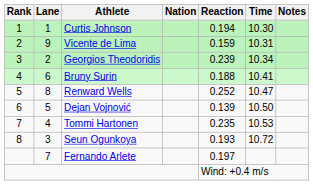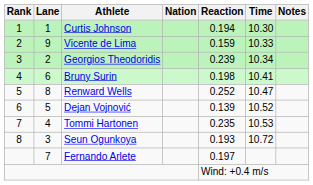 <table class="wikitable sortable" style="text-align:center">
 <tr>
 <th>Rank</th>
 <th>Lane</th>
 <th>Athlete</th>
 <th>Nation</th>
 <th>Reaction</th>
 <th>Time</th>
 <th>Notes</th>
 </tr>
 <tr bgcolor=bbf3bb>
 <td>1</td>
 <td>1</td>
 <td align="left"><a href='#'>Curtis Johnson</a></td>
 <td align="left"></td>
 <td align="center">0.194</td>
 <td>10.30</td>
 <td></td>
 </tr>
 <tr bgcolor=bbf3bb>
 <td>2</td>
 <td>9</td>
 <td align="left"><a href='#'>Vicente de Lima</a></td>
 <td align="left"></td>
 <td align="center">0.159</td>
-<td>10.31</td>
+<td>10.33</td>
 <td></td>
 </tr>
 <tr bgcolor=bbf3bb>
 <td>3</td>
 <td>2</td>
 <td align="left"><a href='#'>Georgios Theodoridis</a></td>
 <td align="left"></td>
 <td align="center">0.239</td>
 <td>10.34</td>
 <td></td>
 </tr>
 <tr bgcolor=ccf9cc>
 <td>4</td>
 <td>6</td>
 <td align="left"><a href='#'>Bruny Surin</a></td>
 <td align="left"></td>
-<td align="center">0.188</td>
+<td align="center">0.198</td>
 <td>10.41</td>
 <td></td>
 </tr>
 <tr>
 <td>5</td>
 <td>8</td>
 <td align="left"><a href='#'>Renward Wells</a></td>
 <td align="left"></td>
 <td align="center">0.252</td>
 <td>10.47</td>
 <td></td>
 </tr>
 <tr>
 <td>6</td>
 <td>5</td>
 <td align="left"><a href='#'>Dejan Vojnović</a></td>
 <td align="left"></td>
 <td align="center">0.139</td>
-<td>10.50</td>
+<td>10.52</td>
 <td></td>
 </tr>
 <tr>
 <td>7</td>
 <td>4</td>
 <td align="left"><a href='#'>Tommi Hartonen</a></td>
 <td align="left"></td>
 <td align="center">0.235</td>
 <td>10.53</td>
 <td></td>
 </tr>
 <tr>
 <td>8</td>
 <td>3</td>
 <td align="left"><a href='#'>Seun Ogunkoya</a></td>
 <td align="left"></td>
 <td align="center">0.193</td>
 <td>10.72</td>
 <td></td>
 </tr>
 <tr>
 <td></td>
 <td>7</td>
 <td align="left"><a href='#'>Fernando Arlete</a></td>
 <td align="left"></td>
 <td align="center">0.197</td>
 <td></td>
 <td></td>
 </tr>
 <tr class="sortbottom">
 <td colspan=4></td>
 <td colspan="3" style="text-align:left;">Wind: +0.4 m/s</td>
 </tr>
 </table>
